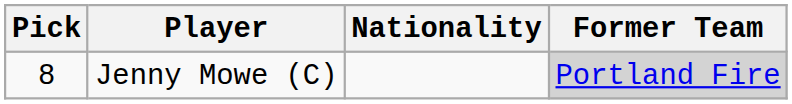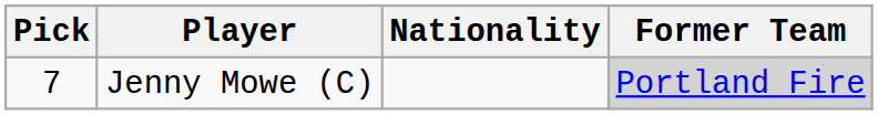 <table class="wikitable">
 <tr>
 <th>Pick</th>
 <th>Player</th>
 <th>Nationality</th>
 <th>Former Team</th>
 </tr>
 <tr align="center">
-<td>8</td>
+<td>7</td>
 <td>Jenny Mowe (C)</td>
 <td></td>
 <td style="background: lightgrey;"><a href='#'>Portland Fire</a></td>
 </tr>
 </table>
